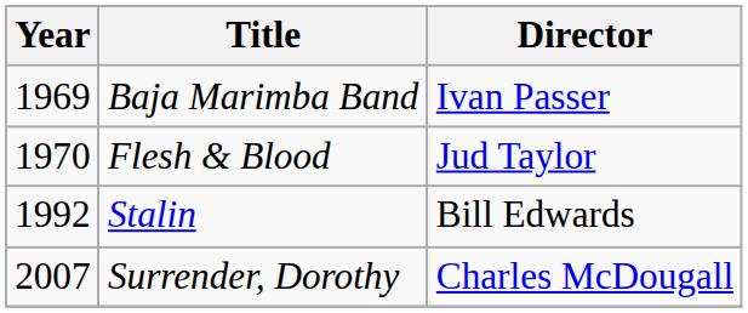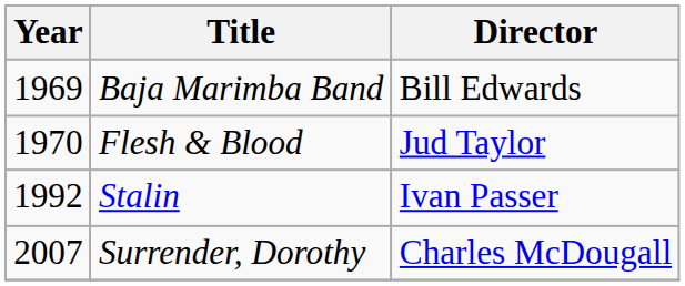 <table class="wikitable">
 <tr>
 <th>Year</th>
 <th>Title</th>
 <th>Director</th>
 </tr>
 <tr>
 <td>1969</td>
 <td><em>Baja Marimba Band</em></td>
-<td><a href='#'>Ivan Passer</a></td>
+<td>Bill Edwards</td>
 </tr>
 <tr>
 <td>1970</td>
 <td><em>Flesh & Blood</em></td>
 <td><a href='#'>Jud Taylor</a></td>
 </tr>
 <tr>
 <td>1992</td>
 <td><em><a href='#'>Stalin</a></em></td>
-<td>Bill Edwards</td>
+<td><a href='#'>Ivan Passer</a></td>
 </tr>
 <tr>
 <td>2007</td>
 <td><em>Surrender, Dorothy</em></td>
 <td><a href='#'>Charles McDougall</a></td>
 </tr>
 <tr>
 </tr>
 </table>
